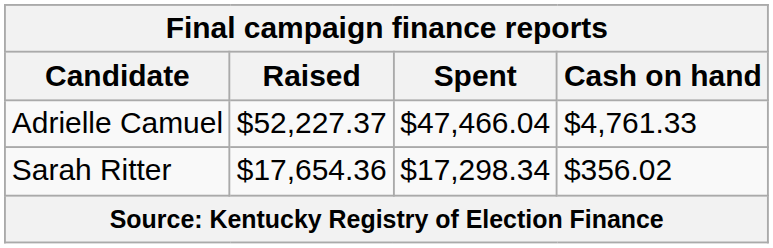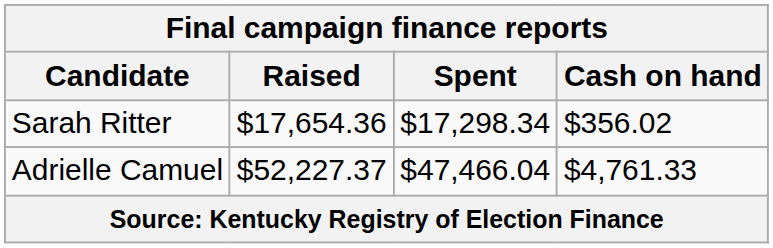 <table class="wikitable sortable">
 <tr>
 <th colspan=4>Final campaign finance reports</th>
 </tr>
 <tr style="text-align:center;">
 <th>Candidate</th>
 <th>Raised</th>
 <th>Spent</th>
 <th>Cash on hand</th>
 </tr>
 <tr>
+<td>Sarah Ritter</td>
+<td>$17,654.36</td>
+<td>$17,298.34</td>
+<td>$356.02</td>
+</tr>
+<tr>
 <td>Adrielle Camuel</td>
 <td>$52,227.37</td>
 <td>$47,466.04</td>
 <td>$4,761.33</td>
 </tr>
 <tr>
-<td>Sarah Ritter</td>
-<td>$17,654.36</td>
-<td>$17,298.34</td>
-<td>$356.02</td>
-</tr>
-<tr>
 <th colspan="4"><small>Source: Kentucky Registry of Election Finance</small></th>
 </tr>
 </table>
